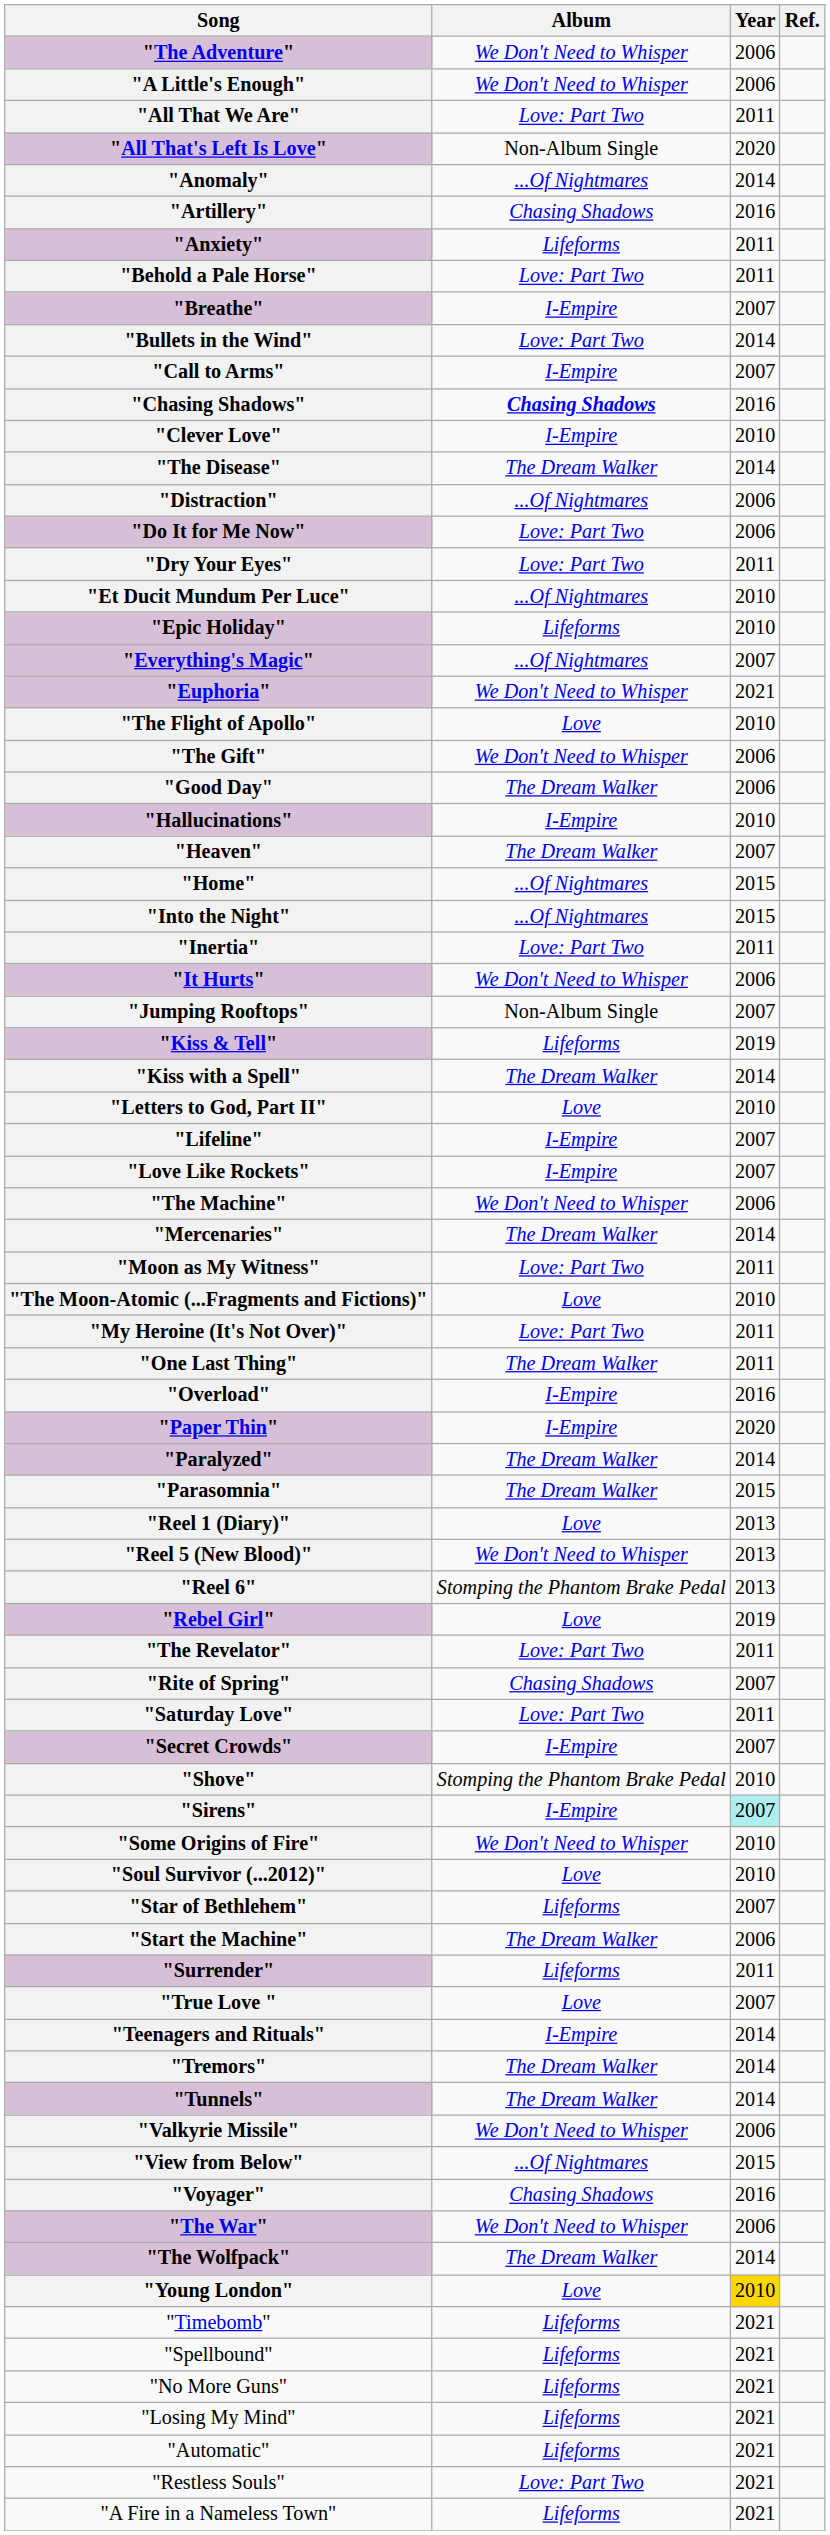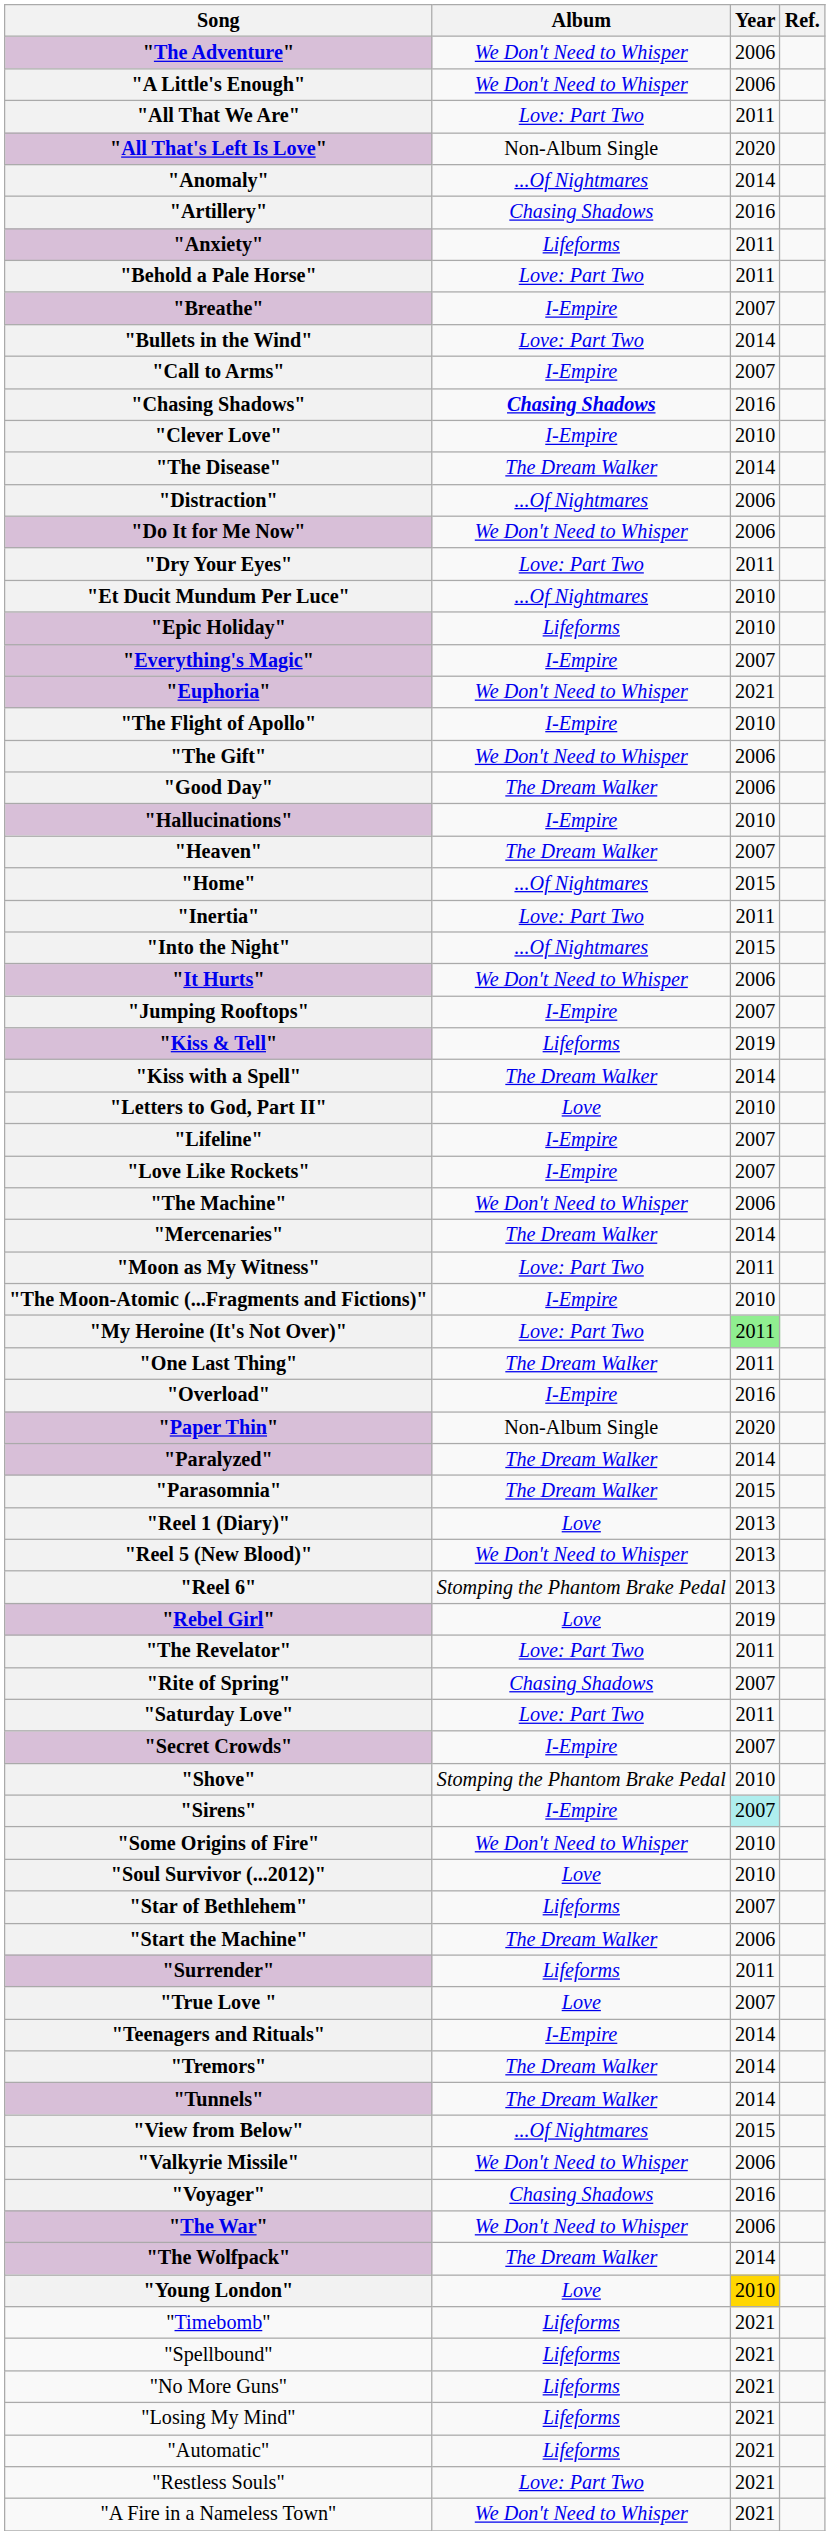 <table class="wikitable sortable plainrowheaders" style="text-align:center;">
 <tr>
 <th scope="col">Song</th>
 <th scope="col" data-sort-type="text">Album</th>
 <th scope="col">Year</th>
 <th scope="col" class="unsortable">Ref.</th>
 </tr>
 <tr>
 <th scope=row style="background-color:#D8BFD8"> "<a href='#'>The Adventure</a>"</th>
 <td><em><a href='#'>We Don't Need to Whisper</a></em></td>
 <td>2006</td>
 <td></td>
 </tr>
 <tr>
 <th scope=row>"A Little's Enough"</th>
 <td><em><a href='#'>We Don't Need to Whisper</a></em></td>
 <td>2006</td>
 <td></td>
 </tr>
 <tr>
 <th scope=row>"All That We Are"</th>
 <td><em><a href='#'>Love: Part Two</a></em></td>
 <td>2011</td>
 <td></td>
 </tr>
 <tr>
 <th scope=row style="background-color:#D8BFD8">"<a href='#'>All That's Left Is Love</a>"</th>
 <td>Non-Album Single</td>
 <td>2020</td>
 <td></td>
 </tr>
 <tr>
 <th scope=row>"Anomaly"</th>
 <td><em><a href='#'>...Of Nightmares</a></em></td>
 <td>2014</td>
 <td></td>
 </tr>
 <tr>
 <th scope=row>"Artillery"</th>
 <td><em><a href='#'>Chasing Shadows</a></em></td>
 <td>2016</td>
 <td></td>
 </tr>
 <tr>
 <th scope=row style="background-color:#D8BFD8">"Anxiety"</th>
 <td><em><a href='#'>Lifeforms</a></em></td>
 <td>2011</td>
 <td></td>
 </tr>
 <tr>
 <th scope=row> "Behold a Pale Horse"</th>
 <td><em><a href='#'>Love: Part Two</a></em></td>
 <td>2011</td>
 <td></td>
 </tr>
 <tr>
 <th scope=row style="background-color:#D8BFD8">"Breathe"</th>
 <td><em><a href='#'>I-Empire</a></em></td>
 <td>2007</td>
 <td></td>
 </tr>
 <tr>
 <th scope=row>"Bullets in the Wind"</th>
 <td><em><a href='#'>Love: Part Two</a></em></td>
 <td>2014</td>
 <td></td>
 </tr>
 <tr>
 <th scope=row> "Call to Arms"</th>
 <td><em><a href='#'>I-Empire</a></em></td>
 <td>2007</td>
 <td></td>
 </tr>
 <tr>
 <th scope=row>"Chasing Shadows"</th>
 <td><strong><em><a href='#'>Chasing Shadows</a></em></strong></td>
 <td>2016</td>
 <td></td>
 </tr>
 <tr>
 <th scope=row>"Clever Love"</th>
 <td><em><a href='#'>I-Empire</a></em></td>
 <td>2010</td>
 <td></td>
 </tr>
 <tr>
 <th scope=row> "The Disease"</th>
 <td><em><a href='#'>The Dream Walker</a></em></td>
 <td>2014</td>
 <td></td>
 </tr>
 <tr>
 <th scope=row>"Distraction"</th>
 <td><em><a href='#'>...Of Nightmares</a></em></td>
 <td>2006</td>
 <td></td>
 </tr>
 <tr>
 <th scope=row style="background-color:#D8BFD8">"Do It for Me Now"</th>
-<td><em><a href='#'>Love: Part Two</a></em></td>
+<td><em><a href='#'>We Don't Need to Whisper</a></em></td>
 <td>2006</td>
 <td></td>
 </tr>
 <tr>
 <th scope=row>"Dry Your Eyes"</th>
 <td><em><a href='#'>Love: Part Two</a></em></td>
 <td>2011</td>
 <td></td>
 </tr>
 <tr>
 <th scope=row> "Et Ducit Mundum Per Luce"</th>
 <td><em><a href='#'>...Of Nightmares</a></em></td>
 <td>2010</td>
 <td></td>
 </tr>
 <tr>
 <th scope=row style="background-color:#D8BFD8">"Epic Holiday"</th>
 <td><em><a href='#'>Lifeforms</a></em></td>
 <td>2010</td>
 <td></td>
 </tr>
 <tr>
 <th scope=row style="background-color:#D8BFD8">"<a href='#'>Everything's Magic</a>"</th>
-<td><em><a href='#'>...Of Nightmares</a></em></td>
+<td><em><a href='#'>I-Empire</a></em></td>
 <td>2007</td>
 <td></td>
 </tr>
 <tr>
 <th scope=row style="background-color:#D8BFD8">"<a href='#'>Euphoria</a>"</th>
 <td><em><a href='#'>We Don't Need to Whisper</a></em></td>
 <td>2021</td>
 <td></td>
 </tr>
 <tr>
 <th scope=row> "The Flight of Apollo"</th>
-<td><em><a href='#'>Love</a></em></td>
+<td><em><a href='#'>I-Empire</a></em></td>
 <td>2010</td>
 <td></td>
 </tr>
 <tr>
 <th scope=row> "The Gift"</th>
 <td><em><a href='#'>We Don't Need to Whisper</a></em></td>
 <td>2006</td>
 <td></td>
 </tr>
 <tr>
 <th scope=row>"Good Day"</th>
 <td><em><a href='#'>The Dream Walker</a></em></td>
 <td>2006</td>
 <td></td>
 </tr>
 <tr>
 <th scope=row style="background-color:#D8BFD8"> "Hallucinations"</th>
 <td><em><a href='#'>I-Empire</a></em></td>
 <td>2010</td>
 <td></td>
 </tr>
 <tr>
 <th scope=row>"Heaven"</th>
 <td><em><a href='#'>The Dream Walker</a></em></td>
 <td>2007</td>
 <td></td>
 </tr>
 <tr>
 <th scope=row>"Home"</th>
 <td><em><a href='#'>...Of Nightmares</a></em></td>
 <td>2015</td>
 <td></td>
 </tr>
 <tr>
+<th scope=row> "Inertia"</th>
+<td><em><a href='#'>Love: Part Two</a></em></td>
+<td>2011</td>
+<td></td>
+</tr>
+<tr>
 <th scope=row>"Into the Night"</th>
 <td><em><a href='#'>...Of Nightmares</a></em></td>
 <td>2015</td>
-<td></td>
-</tr>
-<tr>
-<th scope=row> "Inertia"</th>
-<td><em><a href='#'>Love: Part Two</a></em></td>
-<td>2011</td>
 <td></td>
 </tr>
 <tr>
 <th scope=row style="background-color:#D8BFD8">"<a href='#'>It Hurts</a>"</th>
 <td><em><a href='#'>We Don't Need to Whisper</a></em></td>
 <td>2006</td>
 <td></td>
 </tr>
 <tr>
 <th scope=row> "Jumping Rooftops"</th>
-<td>Non-Album Single</td>
+<td><em><a href='#'>I-Empire</a></em></td>
 <td>2007</td>
 <td></td>
 </tr>
 <tr>
 <th scope=row style="background-color:#D8BFD8">"<a href='#'>Kiss & Tell</a>"</th>
 <td><em><a href='#'>Lifeforms</a></em></td>
 <td>2019</td>
 <td></td>
 </tr>
 <tr>
 <th scope=row> "Kiss with a Spell"</th>
 <td><em><a href='#'>The Dream Walker</a></em></td>
 <td>2014</td>
 <td></td>
 </tr>
 <tr>
 <th scope=row> "Letters to God, Part II"</th>
 <td><em><a href='#'>Love</a></em></td>
 <td>2010</td>
 <td></td>
 </tr>
 <tr>
 <th scope=row>"Lifeline"</th>
 <td><em><a href='#'>I-Empire</a></em></td>
 <td>2007</td>
 <td></td>
 </tr>
 <tr>
 <th scope=row>"Love Like Rockets"</th>
 <td><em><a href='#'>I-Empire</a></em></td>
 <td>2007</td>
 <td></td>
 </tr>
 <tr>
 <th scope=row> "The Machine"</th>
 <td><em><a href='#'>We Don't Need to Whisper</a></em></td>
 <td>2006</td>
 <td></td>
 </tr>
 <tr>
 <th scope=row>"Mercenaries"</th>
 <td><em><a href='#'>The Dream Walker</a></em></td>
 <td>2014</td>
 <td></td>
 </tr>
 <tr>
 <th scope=row>"Moon as My Witness"</th>
 <td><em><a href='#'>Love: Part Two</a></em></td>
 <td>2011</td>
 <td></td>
 </tr>
 <tr>
 <th scope=row>"The Moon-Atomic (...Fragments and Fictions)"</th>
-<td><em><a href='#'>Love</a></em></td>
+<td><em><a href='#'>I-Empire</a></em></td>
 <td>2010</td>
 <td></td>
 </tr>
 <tr>
 <th scope=row>"My Heroine (It's Not Over)"</th>
 <td><em><a href='#'>Love: Part Two</a></em></td>
-<td>2011</td>
+<td style="background: lightgreen;">2011</td>
 <td></td>
 </tr>
 <tr>
 <th scope=row> "One Last Thing"</th>
 <td><em><a href='#'>The Dream Walker</a></em></td>
 <td>2011</td>
 <td></td>
 </tr>
 <tr>
 <th scope=row>"Overload"</th>
 <td><em><a href='#'>I-Empire</a></em></td>
 <td>2016</td>
 <td></td>
 </tr>
 <tr>
 <th scope=row style="background-color:#D8BFD8">"<a href='#'>Paper Thin</a>"</th>
-<td><em><a href='#'>I-Empire</a></em></td>
+<td>Non-Album Single</td>
 <td>2020</td>
 <td></td>
 </tr>
 <tr>
 <th scope=row style="background-color:#D8BFD8"> "Paralyzed"</th>
 <td><em><a href='#'>The Dream Walker</a></em></td>
 <td>2014</td>
 <td></td>
 </tr>
 <tr>
 <th scope=row>"Parasomnia"</th>
 <td><em><a href='#'>The Dream Walker</a></em></td>
 <td>2015</td>
 <td></td>
 </tr>
 <tr>
 <th scope=row> "Reel 1 (Diary)"</th>
 <td><em><a href='#'>Love</a></em></td>
 <td>2013</td>
 <td></td>
 </tr>
 <tr>
 <th scope=row>"Reel 5 (New Blood)"</th>
 <td><em><a href='#'>We Don't Need to Whisper</a></em></td>
 <td>2013</td>
 <td></td>
 </tr>
 <tr>
 <th scope=row>"Reel 6"</th>
 <td><em>Stomping the Phantom Brake Pedal</em></td>
 <td>2013</td>
 <td></td>
 </tr>
 <tr>
 <th scope=row style="background-color:#D8BFD8">"<a href='#'>Rebel Girl</a>"</th>
 <td><em><a href='#'>Love</a></em></td>
 <td>2019</td>
 <td></td>
 </tr>
 <tr>
 <th scope=row>"The Revelator"</th>
 <td><em><a href='#'>Love: Part Two</a></em></td>
 <td>2011</td>
 <td></td>
 </tr>
 <tr>
 <th scope=row>"Rite of Spring"</th>
 <td><em><a href='#'>Chasing Shadows</a></em></td>
 <td>2007</td>
 <td></td>
 </tr>
 <tr>
 <th scope=row> "Saturday Love"</th>
 <td><em><a href='#'>Love: Part Two</a></em></td>
 <td>2011</td>
 <td></td>
 </tr>
 <tr>
 <th scope=row style="background-color:#D8BFD8">"Secret Crowds"</th>
 <td><em><a href='#'>I-Empire</a></em></td>
 <td>2007</td>
 <td></td>
 </tr>
 <tr>
 <th scope=row>"Shove"</th>
 <td><em>Stomping the Phantom Brake Pedal</em></td>
 <td>2010</td>
 <td></td>
 </tr>
 <tr>
 <th scope=row>"Sirens"</th>
 <td><em><a href='#'>I-Empire</a></em></td>
 <td style="background: paleturquoise;">2007</td>
 <td></td>
 </tr>
 <tr>
 <th scope=row>"Some Origins of Fire"</th>
 <td><em><a href='#'>We Don't Need to Whisper</a></em></td>
 <td>2010</td>
 <td></td>
 </tr>
 <tr>
 <th scope=row>"Soul Survivor (...2012)"</th>
 <td><em><a href='#'>Love</a></em></td>
 <td>2010</td>
 <td></td>
 </tr>
 <tr>
 <th scope=row>"Star of Bethlehem"</th>
 <td><em><a href='#'>Lifeforms</a></em></td>
 <td>2007</td>
 <td></td>
 </tr>
 <tr>
 <th scope=row>"Start the Machine"</th>
 <td><em><a href='#'>The Dream Walker</a></em></td>
 <td>2006</td>
 <td></td>
 </tr>
 <tr>
 <th scope=row style="background-color:#D8BFD8">"Surrender"</th>
 <td><em><a href='#'>Lifeforms</a></em></td>
 <td>2011</td>
 <td></td>
 </tr>
 <tr>
 <th scope=row> "True Love	"</th>
 <td><em><a href='#'>Love</a></em></td>
 <td>2007</td>
 <td></td>
 </tr>
 <tr>
 <th scope=row>"Teenagers and Rituals"</th>
 <td><em><a href='#'>I-Empire</a></em></td>
 <td>2014</td>
 <td></td>
 </tr>
 <tr>
 <th scope=row>"Tremors"</th>
 <td><em><a href='#'>The Dream Walker</a></em></td>
 <td>2014</td>
 <td></td>
 </tr>
 <tr>
 <th scope=row style="background-color:#D8BFD8">"Tunnels"</th>
 <td><em><a href='#'>The Dream Walker</a></em></td>
 <td>2014</td>
 <td></td>
 </tr>
 <tr>
+<th scope=row>"View from Below"</th>
+<td><em><a href='#'>...Of Nightmares</a></em></td>
+<td>2015</td>
+<td></td>
+</tr>
+<tr>
 <th scope=row> "Valkyrie Missile"</th>
 <td><em><a href='#'>We Don't Need to Whisper</a></em></td>
 <td>2006</td>
-<td></td>
-</tr>
-<tr>
-<th scope=row>"View from Below"</th>
-<td><em><a href='#'>...Of Nightmares</a></em></td>
-<td>2015</td>
 <td></td>
 </tr>
 <tr>
 <th scope=row>"Voyager"</th>
 <td><em><a href='#'>Chasing Shadows</a></em></td>
 <td>2016</td>
 <td></td>
 </tr>
 <tr>
 <th scope=row style="background-color:#D8BFD8"> "<a href='#'>The War</a>"</th>
 <td><em><a href='#'>We Don't Need to Whisper</a></em></td>
 <td>2006</td>
 <td></td>
 </tr>
 <tr>
 <th scope=row style="background-color:#D8BFD8">"The Wolfpack"</th>
 <td><em><a href='#'>The Dream Walker</a></em></td>
 <td>2014</td>
 <td></td>
 </tr>
 <tr>
 <th scope=row> "Young London"</th>
 <td><em><a href='#'>Love</a></em></td>
 <td style="background: gold;">2010</td>
 <td></td>
 </tr>
 <tr>
 <td>"<a href='#'>Timebomb</a>"</td>
 <td><em><a href='#'>Lifeforms</a></em></td>
 <td>2021</td>
 <td></td>
 </tr>
 <tr>
 <td>"Spellbound"</td>
 <td><em><a href='#'>Lifeforms</a></em></td>
 <td>2021</td>
 <td></td>
 </tr>
 <tr>
 <td>"No More Guns"</td>
 <td><em><a href='#'>Lifeforms</a></em></td>
 <td>2021</td>
 <td></td>
 </tr>
 <tr>
 <td>"Losing My Mind"</td>
 <td><em><a href='#'>Lifeforms</a></em></td>
 <td>2021</td>
 <td></td>
 </tr>
 <tr>
 <td>"Automatic"</td>
 <td><em><a href='#'>Lifeforms</a></em></td>
 <td>2021</td>
 <td></td>
 </tr>
 <tr>
 <td>"Restless Souls"</td>
 <td><em><a href='#'>Love: Part Two</a></em></td>
 <td>2021</td>
 <td></td>
 </tr>
 <tr>
 <td>"A Fire in a Nameless Town"</td>
-<td><em><a href='#'>Lifeforms</a></em></td>
+<td><em><a href='#'>We Don't Need to Whisper</a></em></td>
 <td>2021</td>
 <td></td>
 </tr>
 </table>
